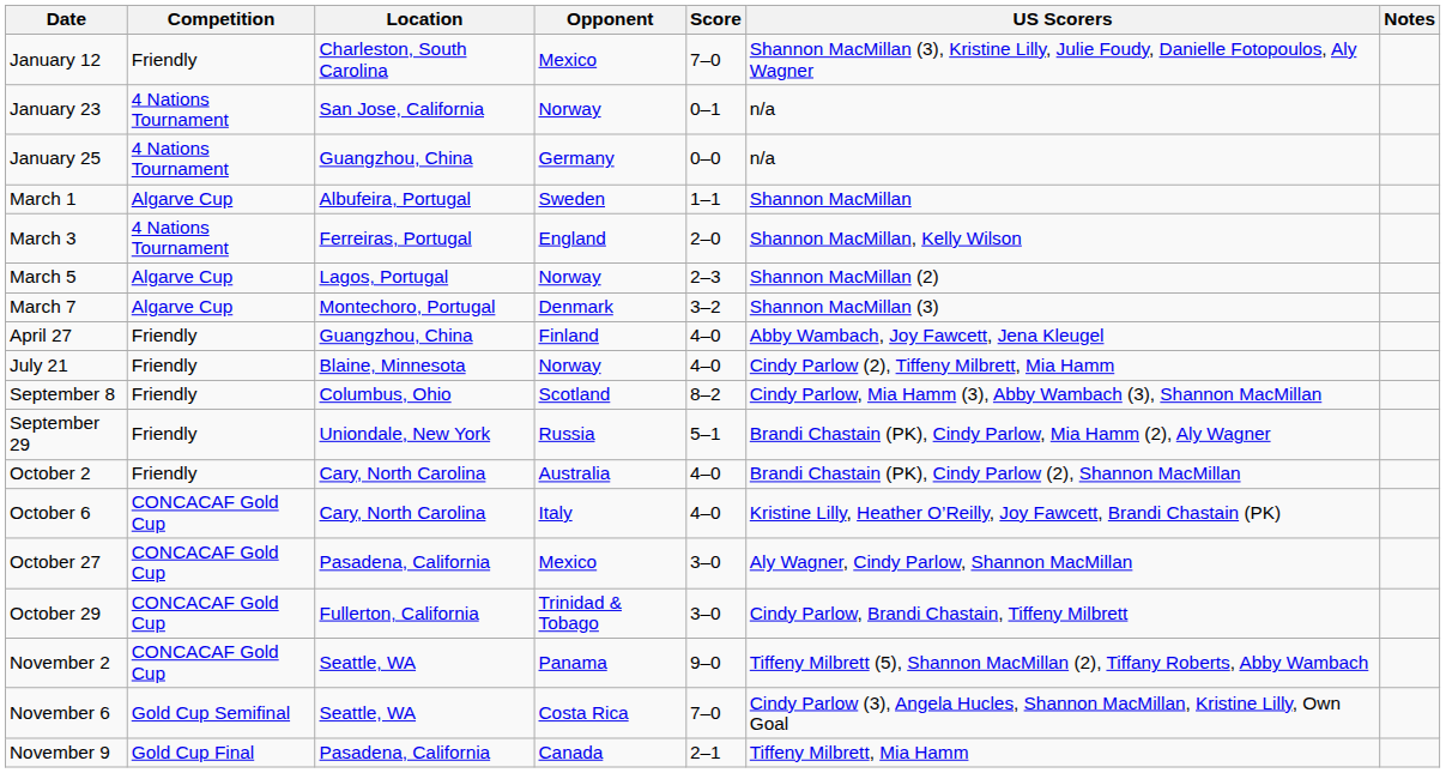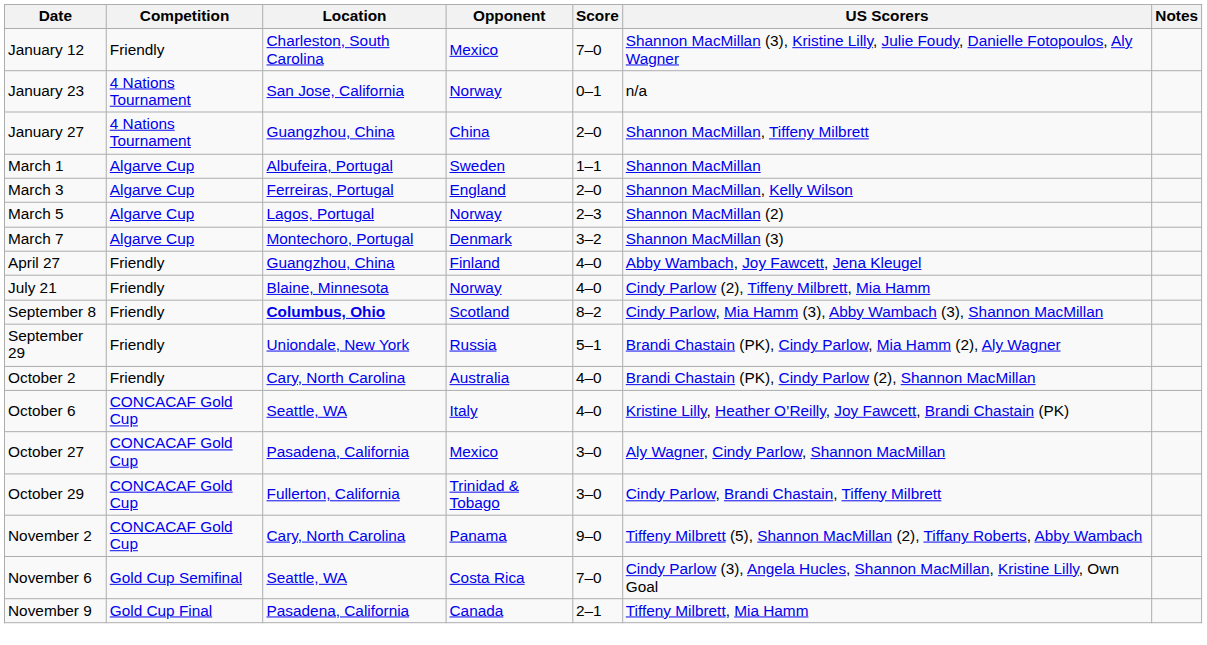 <table class="wikitable">
 <tr>
 <th>Date</th>
 <th>Competition</th>
 <th>Location</th>
 <th>Opponent</th>
 <th>Score</th>
 <th>US Scorers</th>
 <th>Notes</th>
 </tr>
 <tr>
 <td>January 12</td>
 <td>Friendly</td>
 <td><a href='#'>Charleston, South Carolina</a></td>
 <td><a href='#'>Mexico</a></td>
 <td>7–0</td>
 <td><a href='#'>Shannon MacMillan</a> (3), <a href='#'>Kristine Lilly</a>, <a href='#'>Julie Foudy</a>, <a href='#'>Danielle Fotopoulos</a>, <a href='#'>Aly Wagner</a></td>
 <td></td>
 </tr>
 <tr>
 <td>January 23</td>
 <td><a href='#'>4 Nations Tournament</a></td>
 <td><a href='#'>San Jose, California</a></td>
 <td><a href='#'>Norway</a></td>
 <td>0–1</td>
 <td>n/a</td>
 <td></td>
 </tr>
 <tr>
-<td>January 25</td>
+<td>January 27</td>
 <td><a href='#'>4 Nations Tournament</a></td>
 <td><a href='#'>Guangzhou, China</a></td>
-<td><a href='#'>Germany</a></td>
-<td>0–0</td>
-<td>n/a</td>
+<td><a href='#'>China</a></td>
+<td>2–0</td>
+<td><a href='#'>Shannon MacMillan</a>, <a href='#'>Tiffeny Milbrett</a></td>
 <td></td>
 </tr>
 <tr>
 <td>March 1</td>
 <td><a href='#'>Algarve Cup</a></td>
 <td><a href='#'>Albufeira, Portugal</a></td>
 <td><a href='#'>Sweden</a></td>
 <td>1–1</td>
 <td><a href='#'>Shannon MacMillan</a></td>
 <td></td>
 </tr>
 <tr>
 <td>March 3</td>
-<td><a href='#'>4 Nations Tournament</a></td>
+<td><a href='#'>Algarve Cup</a></td>
 <td><a href='#'>Ferreiras, Portugal</a></td>
 <td><a href='#'>England</a></td>
 <td>2–0</td>
 <td><a href='#'>Shannon MacMillan</a>, <a href='#'>Kelly Wilson</a></td>
 <td></td>
 </tr>
 <tr>
 <td>March 5</td>
 <td><a href='#'>Algarve Cup</a></td>
 <td><a href='#'>Lagos, Portugal</a></td>
 <td><a href='#'>Norway</a></td>
 <td>2–3</td>
 <td><a href='#'>Shannon MacMillan</a> (2)</td>
 <td></td>
 </tr>
 <tr>
 <td>March 7</td>
 <td><a href='#'>Algarve Cup</a></td>
 <td><a href='#'>Montechoro, Portugal</a></td>
 <td><a href='#'>Denmark</a></td>
 <td>3–2</td>
 <td><a href='#'>Shannon MacMillan</a> (3)</td>
 <td></td>
 </tr>
 <tr>
 <td>April 27</td>
 <td>Friendly</td>
 <td><a href='#'>Guangzhou, China</a></td>
 <td><a href='#'>Finland</a></td>
 <td>4–0</td>
 <td><a href='#'>Abby Wambach</a>, <a href='#'>Joy Fawcett</a>, <a href='#'>Jena Kleugel</a></td>
 <td></td>
 </tr>
 <tr>
 <td>July 21</td>
 <td>Friendly</td>
 <td><a href='#'>Blaine, Minnesota</a></td>
 <td><a href='#'>Norway</a></td>
 <td>4–0</td>
 <td><a href='#'>Cindy Parlow</a> (2), <a href='#'>Tiffeny Milbrett</a>, <a href='#'>Mia Hamm</a></td>
 <td></td>
 </tr>
 <tr>
 <td>September 8</td>
 <td>Friendly</td>
-<td><a href='#'>Columbus, Ohio</a></td>
+<td><strong><a href='#'>Columbus, Ohio</a></strong></td>
 <td><a href='#'>Scotland</a></td>
 <td>8–2</td>
 <td><a href='#'>Cindy Parlow</a>, <a href='#'>Mia Hamm</a> (3), <a href='#'>Abby Wambach</a> (3), <a href='#'>Shannon MacMillan</a></td>
 <td></td>
 </tr>
 <tr>
 <td>September 29</td>
 <td>Friendly</td>
 <td><a href='#'>Uniondale, New York</a></td>
 <td><a href='#'>Russia</a></td>
 <td>5–1</td>
 <td><a href='#'>Brandi Chastain</a> (PK), <a href='#'>Cindy Parlow</a>, <a href='#'>Mia Hamm</a> (2), <a href='#'>Aly Wagner</a></td>
 <td></td>
 </tr>
 <tr>
 <td>October 2</td>
 <td>Friendly</td>
 <td><a href='#'>Cary, North Carolina</a></td>
 <td><a href='#'>Australia</a></td>
 <td>4–0</td>
 <td><a href='#'>Brandi Chastain</a> (PK), <a href='#'>Cindy Parlow</a> (2), <a href='#'>Shannon MacMillan</a></td>
 <td></td>
 </tr>
 <tr>
 <td>October 6</td>
 <td><a href='#'>CONCACAF Gold Cup</a></td>
-<td><a href='#'>Cary, North Carolina</a></td>
+<td><a href='#'>Seattle, WA</a></td>
 <td><a href='#'>Italy</a></td>
 <td>4–0</td>
 <td><a href='#'>Kristine Lilly</a>, <a href='#'>Heather O’Reilly</a>, <a href='#'>Joy Fawcett</a>, <a href='#'>Brandi Chastain</a> (PK)</td>
 <td></td>
 </tr>
 <tr>
 <td>October 27</td>
 <td><a href='#'>CONCACAF Gold Cup</a></td>
 <td><a href='#'>Pasadena, California</a></td>
 <td><a href='#'>Mexico</a></td>
 <td>3–0</td>
 <td><a href='#'>Aly Wagner</a>, <a href='#'>Cindy Parlow</a>, <a href='#'>Shannon MacMillan</a></td>
 <td></td>
 </tr>
 <tr>
 <td>October 29</td>
 <td><a href='#'>CONCACAF Gold Cup</a></td>
 <td><a href='#'>Fullerton, California</a></td>
 <td><a href='#'>Trinidad & Tobago</a></td>
 <td>3–0</td>
 <td><a href='#'>Cindy Parlow</a>, <a href='#'>Brandi Chastain</a>, <a href='#'>Tiffeny Milbrett</a></td>
 <td></td>
 </tr>
 <tr>
 <td>November 2</td>
 <td><a href='#'>CONCACAF Gold Cup</a></td>
-<td><a href='#'>Seattle, WA</a></td>
+<td><a href='#'>Cary, North Carolina</a></td>
 <td><a href='#'>Panama</a></td>
 <td>9–0</td>
 <td><a href='#'>Tiffeny Milbrett</a> (5), <a href='#'>Shannon MacMillan</a> (2), <a href='#'>Tiffany Roberts</a>, <a href='#'>Abby Wambach</a></td>
 <td></td>
 </tr>
 <tr>
 <td>November 6</td>
 <td><a href='#'>Gold Cup Semifinal</a></td>
 <td><a href='#'>Seattle, WA</a></td>
 <td><a href='#'>Costa Rica</a></td>
 <td>7–0</td>
 <td><a href='#'>Cindy Parlow</a> (3), <a href='#'>Angela Hucles</a>, <a href='#'>Shannon MacMillan</a>, <a href='#'>Kristine Lilly</a>, Own Goal</td>
 <td></td>
 </tr>
 <tr>
 <td>November 9</td>
 <td><a href='#'>Gold Cup Final</a></td>
 <td><a href='#'>Pasadena, California</a></td>
 <td><a href='#'>Canada</a></td>
 <td>2–1</td>
 <td><a href='#'>Tiffeny Milbrett</a>, <a href='#'>Mia Hamm</a></td>
 <td></td>
 </tr>
 </table>
